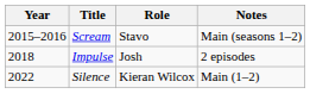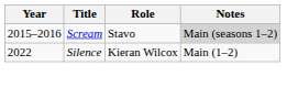 <table class="wikitable sortable">
 <tr>
 <th>Year</th>
 <th>Title</th>
 <th>Role</th>
 <th class="unsortable">Notes</th>
 </tr>
 <tr>
 <td>2015–2016</td>
 <td><em><a href='#'>Scream</a></em></td>
 <td>Stavo</td>
-<td>Main (seasons 1–2)</td>
-</tr>
-<tr>
-<td>2018</td>
-<td><em><a href='#'>Impulse</a></em></td>
-<td>Josh</td>
-<td>2 episodes</td>
+<td style="background: lightgrey;">Main (seasons 1–2)</td>
 </tr>
 <tr>
 <td>2022</td>
 <td><em>Silence</em></td>
 <td>Kieran Wilcox</td>
 <td>Main (1–2)</td>
 </tr>
 </table>
